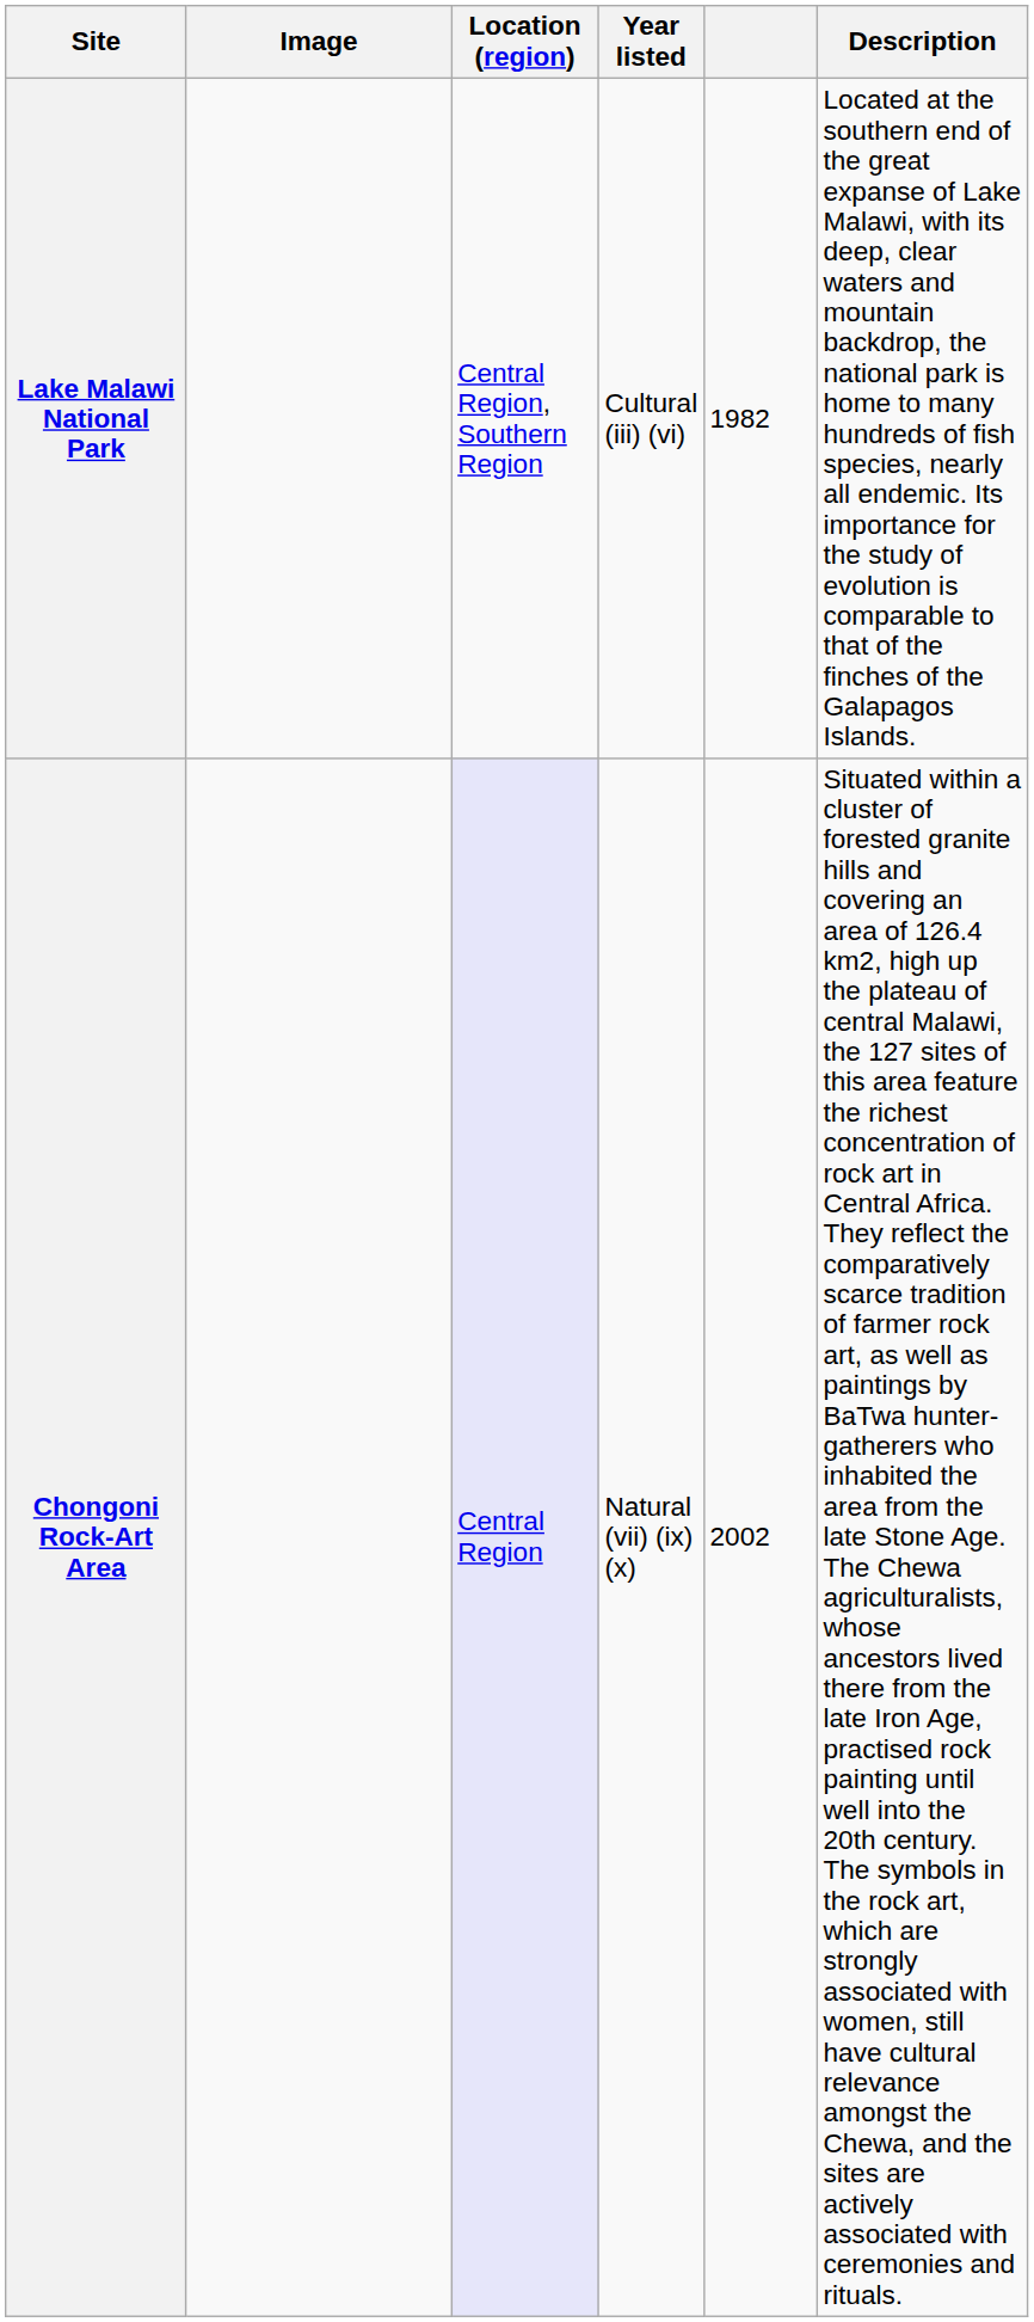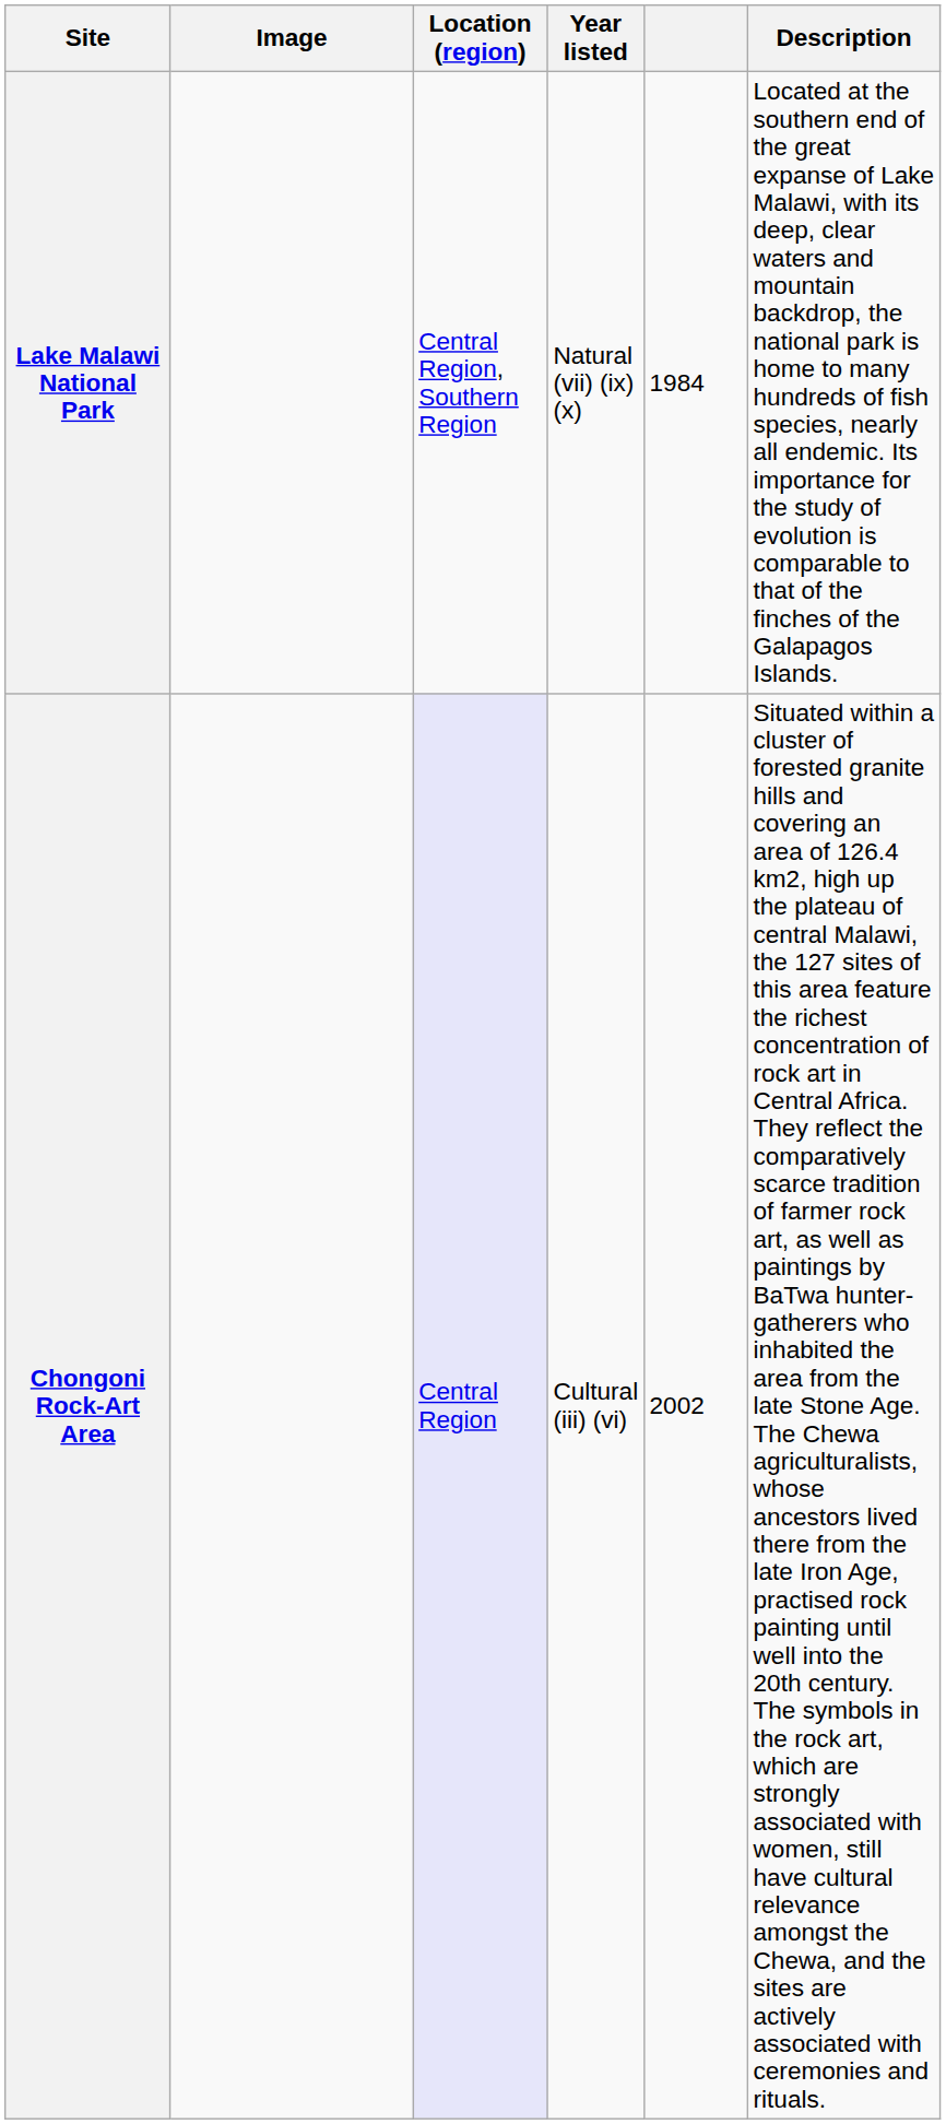 <table class="wikitable sortable plainrowheaders">
 <tr>
 <th style="width:100px;" scope="col">Site</th>
 <th class="unsortable"  style="width:150px;" scope="col">Image</th>
 <th style="width:80px;" scope="col">Location (<a href='#'>region</a>)</th>
 <th style="width:50px;" scope="col">Year listed</th>
 <th style="width:60px;" scope="col" data-sort-type="number"></th>
 <th scope="col" class="unsortable">Description</th>
 </tr>
 <tr>
 <th scope="row"><a href='#'>Lake Malawi National Park</a></th>
 <td></td>
 <td><a href='#'>Central Region</a>, <a href='#'>Southern Region</a></td>
-<td>Cultural (iii) (vi)</td>
-<td>1982</td>
+<td>Natural (vii) (ix) (x)</td>
+<td>1984</td>
 <td>Located at the southern end of the great expanse of Lake Malawi, with its deep, clear waters and mountain backdrop, the national park is home to many hundreds of fish species, nearly all endemic. Its importance for the study of evolution is comparable to that of the finches of the Galapagos Islands.</td>
 </tr>
 <tr>
 <th scope="row"><a href='#'>Chongoni Rock-Art Area</a></th>
 <td></td>
 <td style="background: lavender;"><a href='#'>Central Region</a></td>
-<td>Natural (vii) (ix) (x)</td>
+<td>Cultural (iii) (vi)</td>
 <td>2002</td>
 <td>Situated within a cluster of forested granite hills and covering an area of 126.4 km2, high up the plateau of central Malawi, the 127 sites of this area feature the richest concentration of rock art in Central Africa. They reflect the comparatively scarce tradition of farmer rock art, as well as paintings by BaTwa hunter-gatherers who inhabited the area from the late Stone Age. The Chewa agriculturalists, whose ancestors lived there from the late Iron Age, practised rock painting until well into the 20th century. The symbols in the rock art, which are strongly associated with women, still have cultural relevance amongst the Chewa, and the sites are actively associated with ceremonies and rituals.</td>
 </tr>
 </table>
